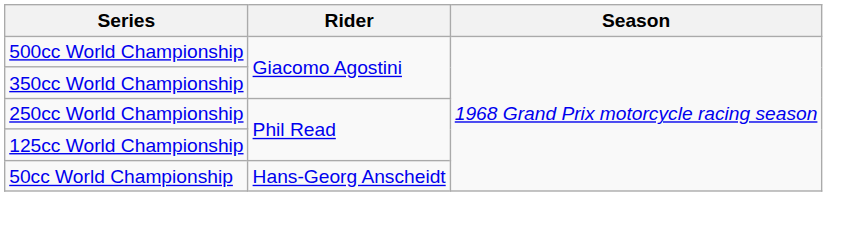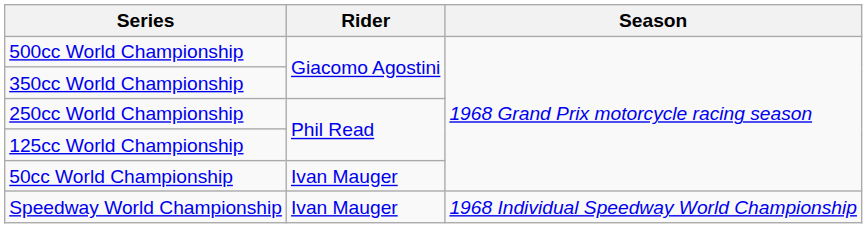 <table class="wikitable" style="font-size: 87%;">
 <tr>
 <th>Series</th>
 <th>Rider</th>
 <th>Season</th>
 </tr>
 <tr>
 <td><a href='#'>500cc World Championship</a></td>
 <td rowspan=2> <a href='#'>Giacomo Agostini</a></td>
 <td rowspan=5><em><a href='#'>1968 Grand Prix motorcycle racing season</a></em></td>
 </tr>
 <tr>
 <td><a href='#'>350cc World Championship</a></td>
 </tr>
 <tr>
 <td><a href='#'>250cc World Championship</a></td>
 <td rowspan=2> <a href='#'>Phil Read</a></td>
 </tr>
 <tr>
 <td><a href='#'>125cc World Championship</a></td>
 </tr>
 <tr>
 <td><a href='#'>50cc World Championship</a></td>
-<td> <a href='#'>Hans-Georg Anscheidt</a></td>
+<td> <a href='#'>Ivan Mauger</a></td>
+</tr>
+<tr>
+<td><a href='#'>Speedway World Championship</a></td>
+<td> <a href='#'>Ivan Mauger</a></td>
+<td><em><a href='#'>1968 Individual Speedway World Championship</a></em></td>
 </tr>
 </table>
